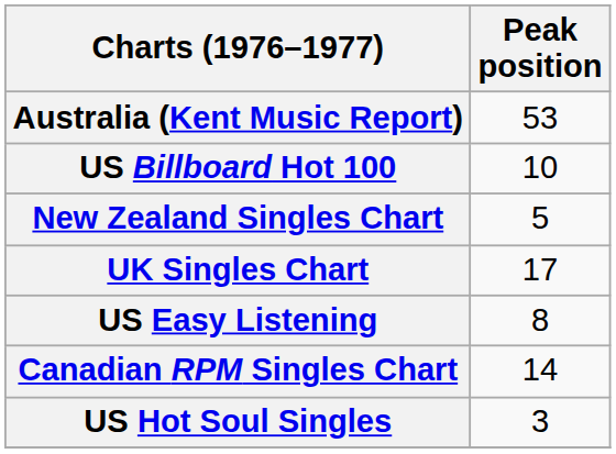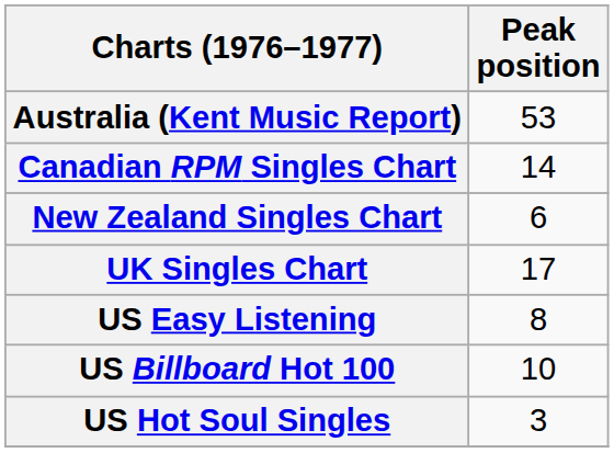 <table class="wikitable sortable plainrowheaders">
 <tr>
 <th scope="col">Charts (1976–1977)</th>
 <th scope="col">Peak<br>position</th>
 </tr>
 <tr>
 <th scope="row">Australia (<a href='#'>Kent Music Report</a>)</th>
 <td style="text-align:center;">53</td>
 </tr>
 <tr>
-<th scope="row">US <a href='#'><em>Billboard</em> Hot 100</a></th>
-<td align="center">10</td>
+<th scope="row"><a href='#'>Canadian <em>RPM</em> Singles Chart</a></th>
+<td align="center">14</td>
 </tr>
 <tr>
 <th scope="row"><a href='#'>New Zealand Singles Chart</a></th>
-<td align="center">5</td>
+<td align="center">6</td>
 </tr>
 <tr>
 <th scope="row"><a href='#'>UK Singles Chart</a></th>
 <td align="center">17</td>
 </tr>
 <tr>
 <th scope="row">US <a href='#'>Easy Listening</a></th>
 <td align="center">8</td>
 </tr>
 <tr>
-<th scope="row"><a href='#'>Canadian <em>RPM</em> Singles Chart</a></th>
-<td align="center">14</td>
+<th scope="row">US <a href='#'><em>Billboard</em> Hot 100</a></th>
+<td align="center">10</td>
 </tr>
 <tr>
 <th scope="row">US <a href='#'>Hot Soul Singles</a></th>
 <td align="center">3</td>
 </tr>
 <tr>
 </tr>
 </table>
